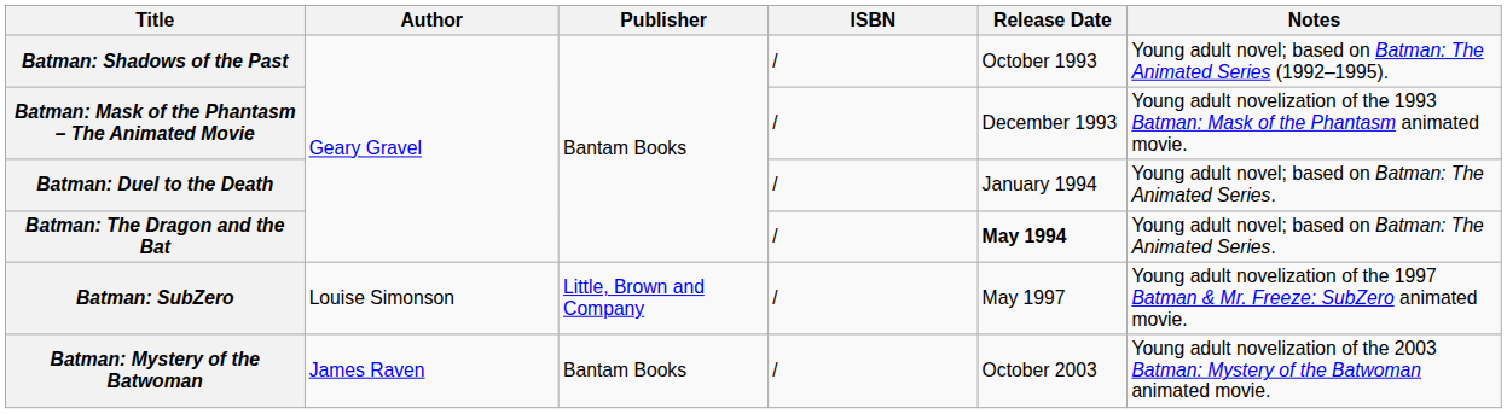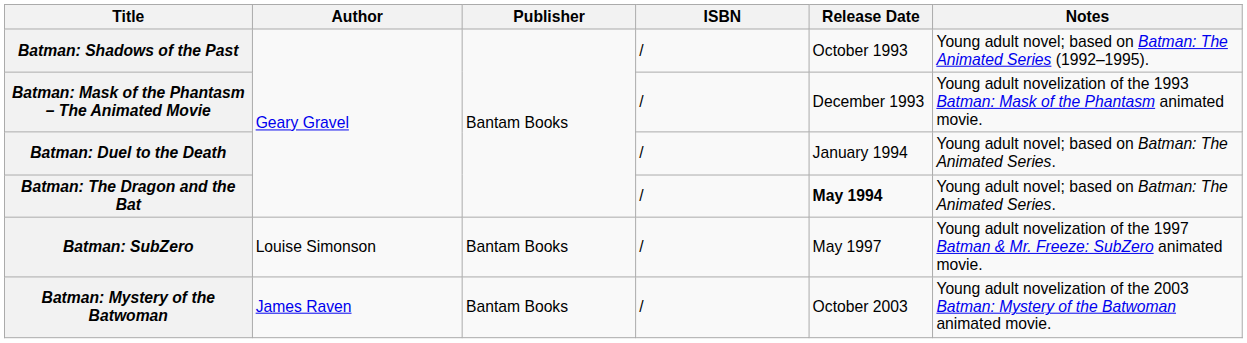 <table class="wikitable" width=100%>
 <tr>
 <th width=20%>Title</th>
 <th width=17%>Author</th>
 <th width=14%>Publisher</th>
 <th width=14%>ISBN</th>
 <th width=10%>Release Date</th>
 <th width=25%>Notes</th>
 </tr>
 <tr>
 <th><em>Batman: Shadows of the Past</em></th>
 <td rowspan="4"><a href='#'>Geary Gravel</a></td>
 <td rowspan="4">Bantam Books</td>
 <td> / </td>
 <td>October 1993</td>
 <td>Young adult novel; based on <em><a href='#'>Batman: The Animated Series</a></em> (1992–1995).</td>
 </tr>
 <tr>
 <th><em>Batman: Mask of the Phantasm – The Animated Movie</em></th>
 <td> / </td>
 <td>December 1993</td>
 <td>Young adult novelization of the 1993 <em><a href='#'>Batman: Mask of the Phantasm</a></em> animated movie.</td>
 </tr>
 <tr>
 <th><em>Batman: Duel to the Death</em></th>
 <td> / </td>
 <td>January 1994</td>
 <td>Young adult novel; based on <em>Batman: The Animated Series</em>.</td>
 </tr>
 <tr>
 <th><em>Batman: The Dragon and the Bat</em></th>
 <td> / </td>
 <td><strong>May 1994</strong></td>
 <td>Young adult novel; based on <em>Batman: The Animated Series</em>.</td>
 </tr>
 <tr>
 <th><em>Batman: SubZero</em></th>
 <td>Louise Simonson</td>
-<td><a href='#'>Little, Brown and Company</a></td>
+<td>Bantam Books</td>
 <td> / </td>
 <td>May 1997</td>
 <td>Young adult novelization of the 1997 <em><a href='#'>Batman & Mr. Freeze: SubZero</a></em> animated movie.</td>
 </tr>
 <tr>
 <th><em>Batman: Mystery of the Batwoman</em></th>
 <td><a href='#'>James Raven</a></td>
 <td>Bantam Books</td>
 <td> / </td>
 <td>October 2003</td>
 <td>Young adult novelization of the 2003 <em><a href='#'>Batman: Mystery of the Batwoman</a></em> animated movie.</td>
 </tr>
 </table>
